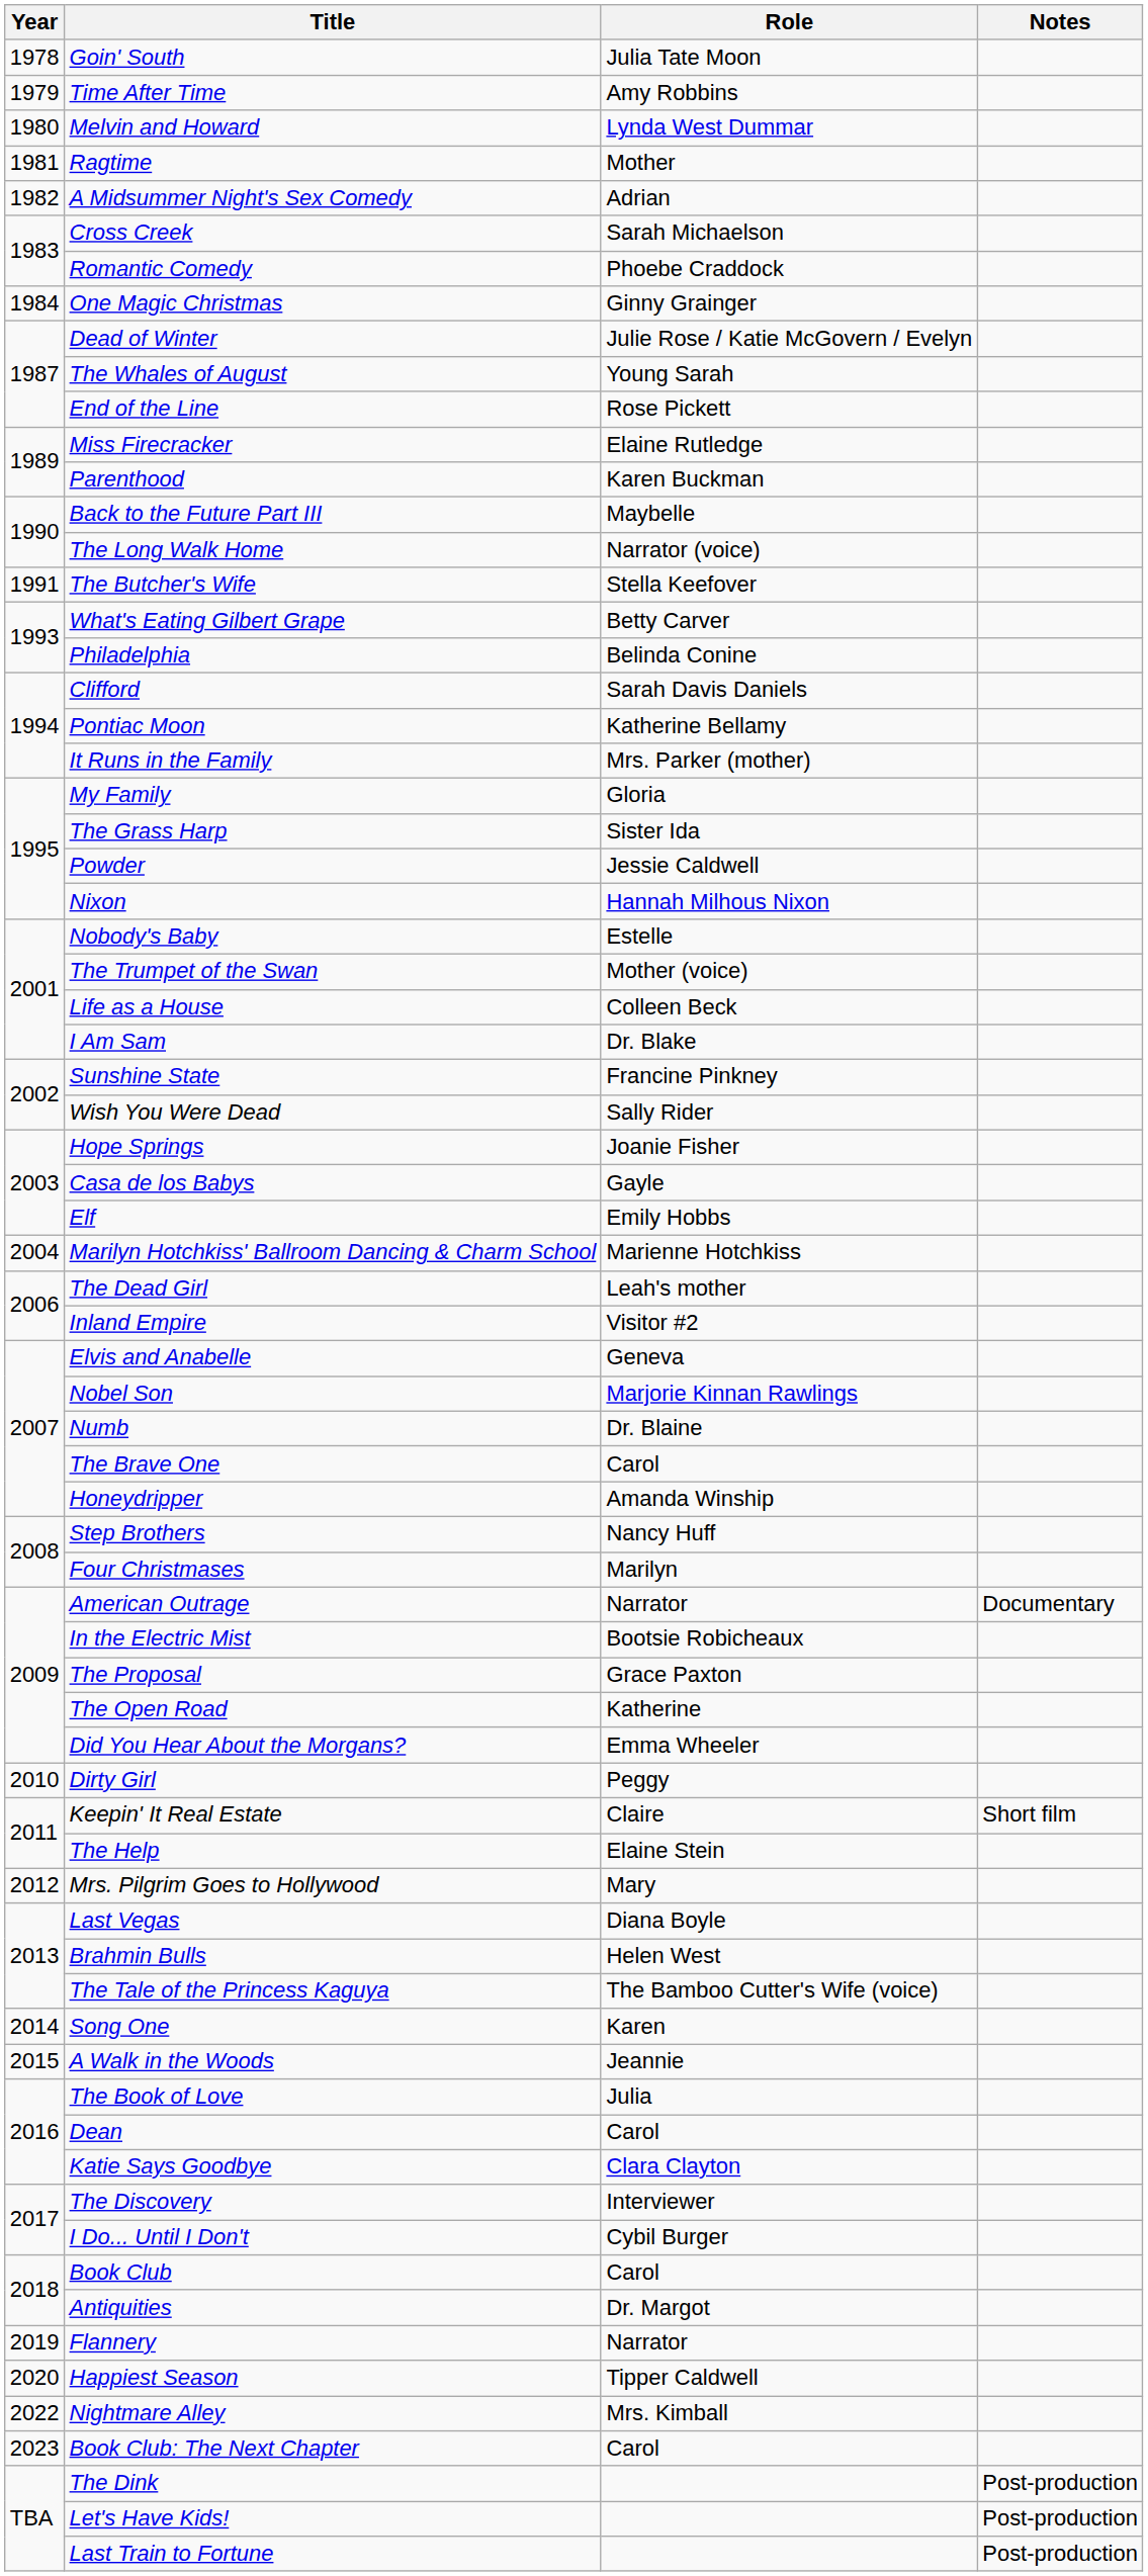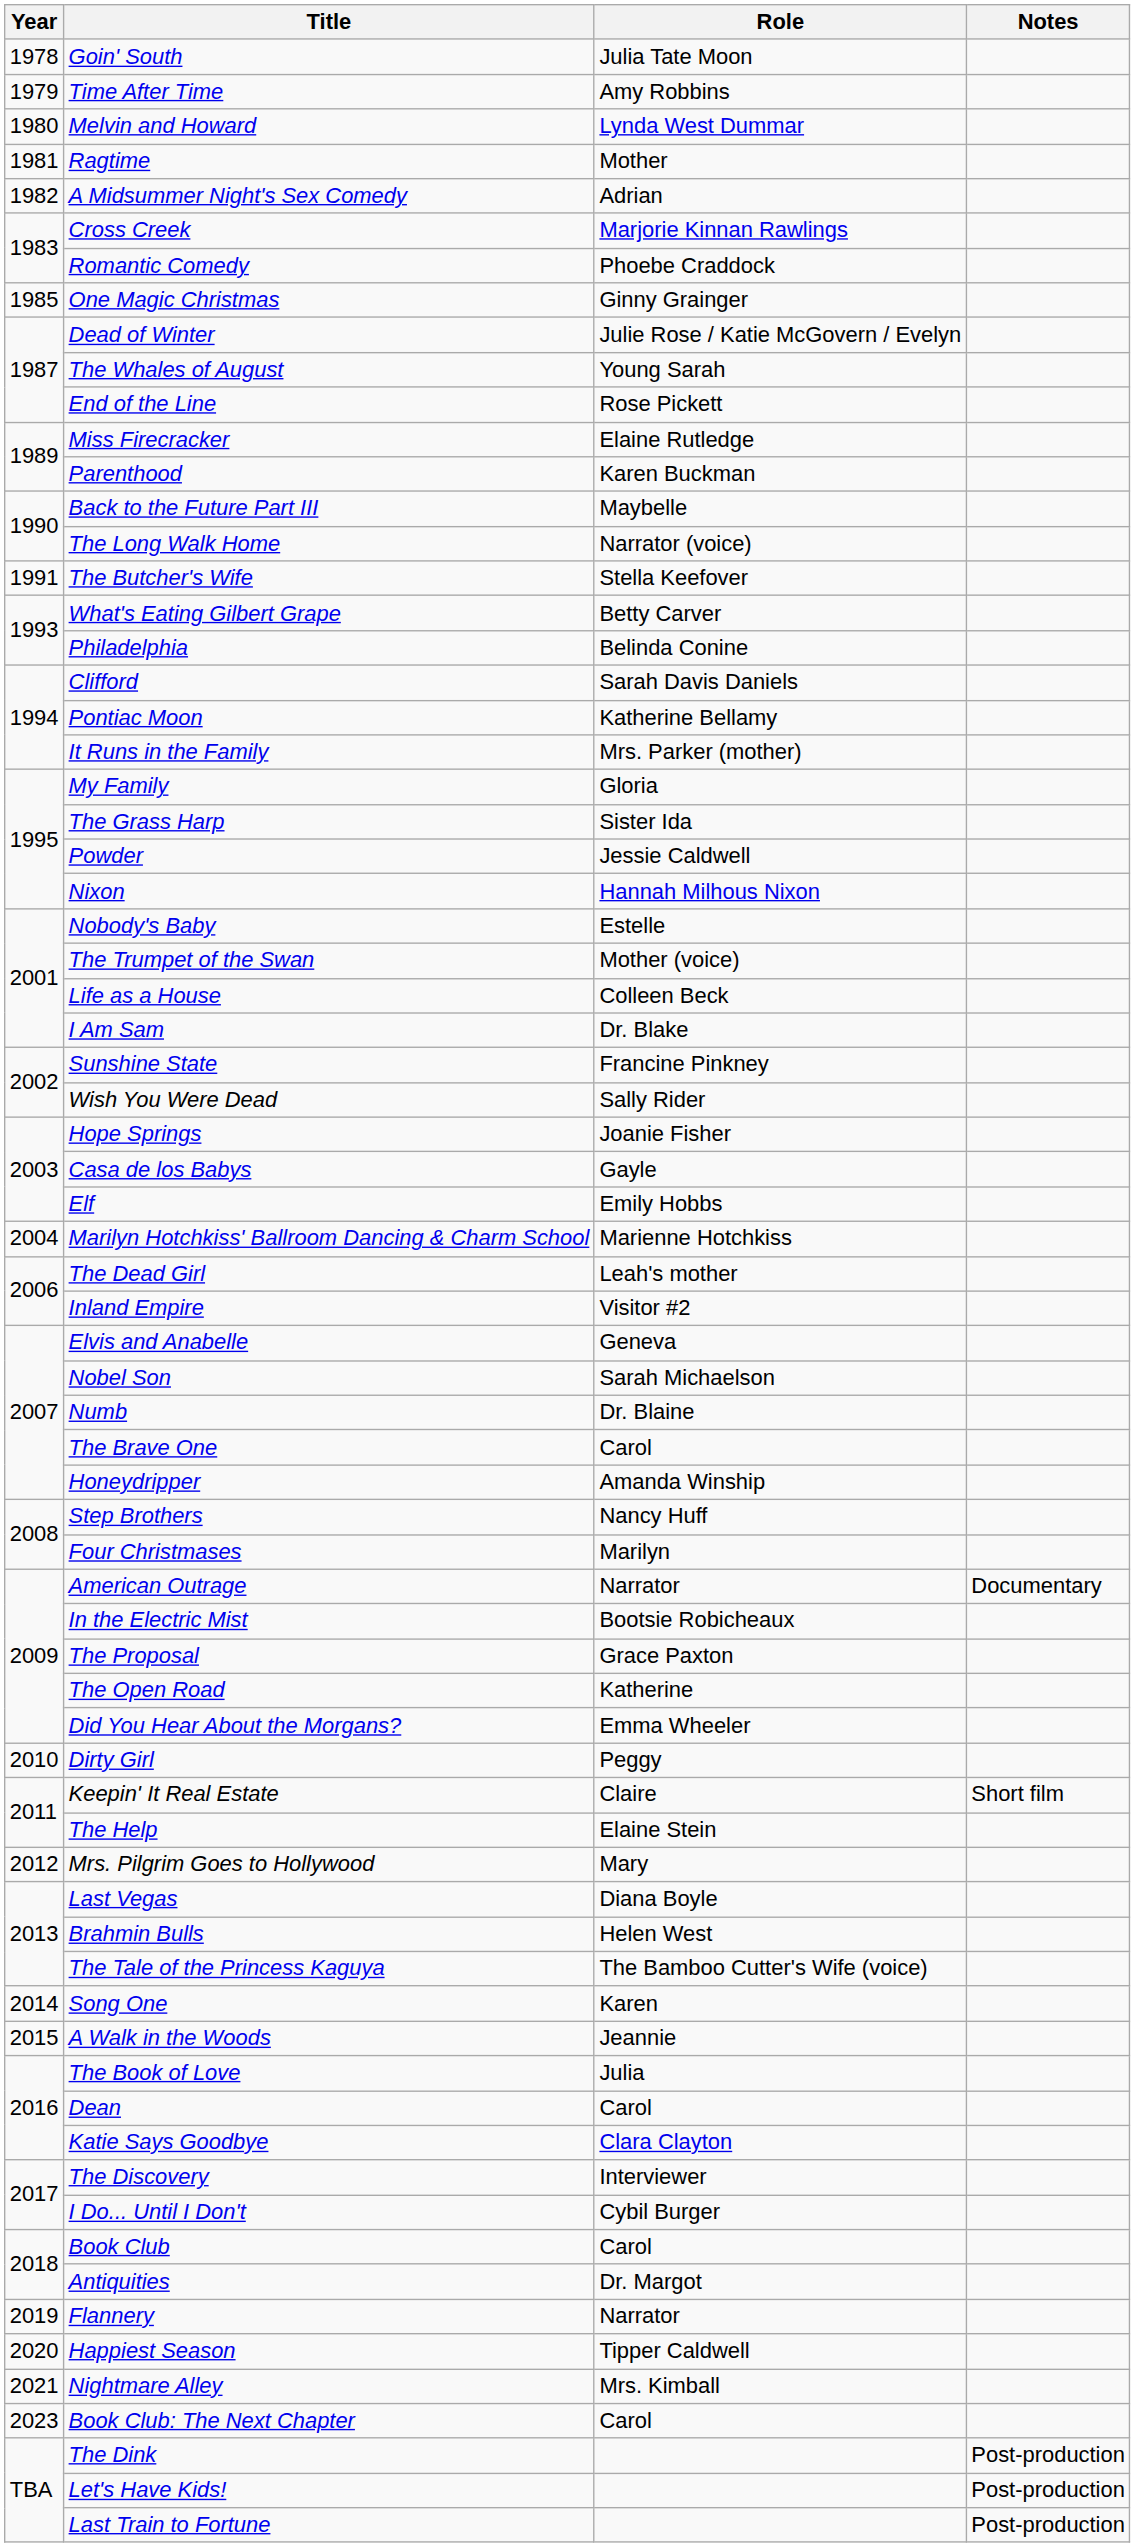 <table class="wikitable sortable">
 <tr>
 <th>Year</th>
 <th>Title</th>
 <th>Role</th>
 <th class="unsortable">Notes</th>
 </tr>
 <tr>
 <td>1978</td>
 <td><em><a href='#'>Goin' South</a></em></td>
 <td>Julia Tate Moon</td>
 <td></td>
 </tr>
 <tr>
 <td>1979</td>
 <td><em><a href='#'>Time After Time</a></em></td>
 <td>Amy Robbins</td>
 <td></td>
 </tr>
 <tr>
 <td>1980</td>
 <td><em><a href='#'>Melvin and Howard</a></em></td>
 <td><a href='#'>Lynda West Dummar</a></td>
 <td></td>
 </tr>
 <tr>
 <td>1981</td>
 <td><em><a href='#'>Ragtime</a></em></td>
 <td>Mother</td>
 <td></td>
 </tr>
 <tr>
 <td>1982</td>
 <td data-sort-value="Midsummer Night's Sex Comedy, A"><em><a href='#'>A Midsummer Night's Sex Comedy</a></em></td>
 <td>Adrian</td>
 <td></td>
 </tr>
 <tr>
 <td rowspan=2>1983</td>
 <td><em><a href='#'>Cross Creek</a></em></td>
-<td>Sarah Michaelson</td>
+<td><a href='#'>Marjorie Kinnan Rawlings</a></td>
 <td></td>
 </tr>
 <tr>
 <td><em><a href='#'>Romantic Comedy</a></em></td>
 <td>Phoebe Craddock</td>
 <td></td>
 </tr>
 <tr>
-<td>1984</td>
+<td>1985</td>
 <td><em><a href='#'>One Magic Christmas</a></em></td>
 <td>Ginny Grainger</td>
 <td></td>
 </tr>
 <tr>
 <td rowspan=3>1987</td>
 <td><em><a href='#'>Dead of Winter</a></em></td>
 <td>Julie Rose / Katie McGovern / Evelyn</td>
 <td></td>
 </tr>
 <tr>
 <td data-sort-value="Whales of August, The"><em><a href='#'>The Whales of August</a></em></td>
 <td>Young Sarah</td>
 <td></td>
 </tr>
 <tr>
 <td><em><a href='#'>End of the Line</a></em></td>
 <td>Rose Pickett</td>
 <td></td>
 </tr>
 <tr>
 <td rowspan=2>1989</td>
 <td><em><a href='#'>Miss Firecracker</a></em></td>
 <td>Elaine Rutledge</td>
 <td></td>
 </tr>
 <tr>
 <td><em><a href='#'>Parenthood</a></em></td>
 <td>Karen Buckman</td>
 <td></td>
 </tr>
 <tr>
 <td rowspan=2>1990</td>
 <td><em><a href='#'>Back to the Future Part III</a></em></td>
 <td>Maybelle</td>
 <td></td>
 </tr>
 <tr>
 <td data-sort-value="Long Walk Home, The"><em><a href='#'>The Long Walk Home</a></em></td>
 <td>Narrator (voice)</td>
 <td></td>
 </tr>
 <tr>
 <td>1991</td>
 <td data-sort-value="Butcher's Wife, The"><em><a href='#'>The Butcher's Wife</a></em></td>
 <td>Stella Keefover</td>
 <td></td>
 </tr>
 <tr>
 <td rowspan=2>1993</td>
 <td><em><a href='#'>What's Eating Gilbert Grape</a></em></td>
 <td>Betty Carver</td>
 <td></td>
 </tr>
 <tr>
 <td><em><a href='#'>Philadelphia</a></em></td>
 <td>Belinda Conine</td>
 <td></td>
 </tr>
 <tr>
 <td rowspan=3>1994</td>
 <td><em><a href='#'>Clifford</a></em></td>
 <td>Sarah Davis Daniels</td>
 <td></td>
 </tr>
 <tr>
 <td><em><a href='#'>Pontiac Moon</a></em></td>
 <td>Katherine Bellamy</td>
 <td></td>
 </tr>
 <tr>
 <td><em><a href='#'>It Runs in the Family</a></em></td>
 <td>Mrs. Parker (mother)</td>
 <td></td>
 </tr>
 <tr>
 <td rowspan=4>1995</td>
 <td><em><a href='#'>My Family</a></em></td>
 <td>Gloria</td>
 <td></td>
 </tr>
 <tr>
 <td data-sort-value="Grass Harp, The"><em><a href='#'>The Grass Harp</a></em></td>
 <td>Sister Ida</td>
 <td></td>
 </tr>
 <tr>
 <td><em><a href='#'>Powder</a></em></td>
 <td>Jessie Caldwell</td>
 <td></td>
 </tr>
 <tr>
 <td><em><a href='#'>Nixon</a></em></td>
 <td><a href='#'>Hannah Milhous Nixon</a></td>
 <td></td>
 </tr>
 <tr>
 <td rowspan=4>2001</td>
 <td><em><a href='#'>Nobody's Baby</a></em></td>
 <td>Estelle</td>
 <td></td>
 </tr>
 <tr>
 <td data-sort-value="Trumpet of the Swan, The"><em><a href='#'>The Trumpet of the Swan</a></em></td>
 <td>Mother (voice)</td>
 <td></td>
 </tr>
 <tr>
 <td><em><a href='#'>Life as a House</a></em></td>
 <td>Colleen Beck</td>
 <td></td>
 </tr>
 <tr>
 <td><em><a href='#'>I Am Sam</a></em></td>
 <td>Dr. Blake</td>
 <td></td>
 </tr>
 <tr>
 <td rowspan=2>2002</td>
 <td><em><a href='#'>Sunshine State</a></em></td>
 <td>Francine Pinkney</td>
 <td></td>
 </tr>
 <tr>
 <td><em>Wish You Were Dead</em></td>
 <td>Sally Rider</td>
 <td></td>
 </tr>
 <tr>
 <td rowspan=3>2003</td>
 <td><em><a href='#'>Hope Springs</a></em></td>
 <td>Joanie Fisher</td>
 <td></td>
 </tr>
 <tr>
 <td><em><a href='#'>Casa de los Babys</a></em></td>
 <td>Gayle</td>
 <td></td>
 </tr>
 <tr>
 <td><em><a href='#'>Elf</a></em></td>
 <td>Emily Hobbs</td>
 <td></td>
 </tr>
 <tr>
 <td>2004</td>
 <td><em><a href='#'>Marilyn Hotchkiss' Ballroom Dancing & Charm School</a></em></td>
 <td>Marienne Hotchkiss</td>
 <td></td>
 </tr>
 <tr>
 <td rowspan=2>2006</td>
 <td data-sort-value="Dead Girl, The"><em><a href='#'>The Dead Girl</a></em></td>
 <td>Leah's mother</td>
 <td></td>
 </tr>
 <tr>
 <td><em><a href='#'>Inland Empire</a></em></td>
 <td>Visitor #2</td>
 <td></td>
 </tr>
 <tr>
 <td rowspan=5>2007</td>
 <td><em><a href='#'>Elvis and Anabelle</a></em></td>
 <td>Geneva</td>
 <td></td>
 </tr>
 <tr>
 <td><em><a href='#'>Nobel Son</a></em></td>
-<td><a href='#'>Marjorie Kinnan Rawlings</a></td>
+<td>Sarah Michaelson</td>
 <td></td>
 </tr>
 <tr>
 <td><em><a href='#'>Numb</a></em></td>
 <td>Dr. Blaine</td>
 <td></td>
 </tr>
 <tr>
 <td data-sort-value="Brave One, The"><em><a href='#'>The Brave One</a></em></td>
 <td>Carol</td>
 <td></td>
 </tr>
 <tr>
 <td><em><a href='#'>Honeydripper</a></em></td>
 <td>Amanda Winship</td>
 <td></td>
 </tr>
 <tr>
 <td rowspan=2>2008</td>
 <td><em><a href='#'>Step Brothers</a></em></td>
 <td>Nancy Huff</td>
 <td></td>
 </tr>
 <tr>
 <td><em><a href='#'>Four Christmases</a></em></td>
 <td>Marilyn</td>
 <td></td>
 </tr>
 <tr>
 <td rowspan=5>2009</td>
 <td><em><a href='#'>American Outrage</a></em></td>
 <td>Narrator</td>
 <td>Documentary</td>
 </tr>
 <tr>
 <td><em><a href='#'>In the Electric Mist</a></em></td>
 <td>Bootsie Robicheaux</td>
 <td></td>
 </tr>
 <tr>
 <td data-sort-value="Proposal, The"><em><a href='#'>The Proposal</a></em></td>
 <td>Grace Paxton</td>
 <td></td>
 </tr>
 <tr>
 <td data-sort-value="Open Road, The"><em><a href='#'>The Open Road</a></em></td>
 <td>Katherine</td>
 <td></td>
 </tr>
 <tr>
 <td><em><a href='#'>Did You Hear About the Morgans?</a></em></td>
 <td>Emma Wheeler</td>
 <td></td>
 </tr>
 <tr>
 <td>2010</td>
 <td><em><a href='#'>Dirty Girl</a></em></td>
 <td>Peggy</td>
 <td></td>
 </tr>
 <tr>
 <td rowspan=2>2011</td>
 <td><em>Keepin' It Real Estate</em></td>
 <td>Claire</td>
 <td>Short film</td>
 </tr>
 <tr>
 <td data-sort-value="Help, The"><em><a href='#'>The Help</a></em></td>
 <td>Elaine Stein</td>
 <td></td>
 </tr>
 <tr>
 <td>2012</td>
 <td><em>Mrs. Pilgrim Goes to Hollywood</em></td>
 <td>Mary</td>
 <td></td>
 </tr>
 <tr>
 <td rowspan=3>2013</td>
 <td><em><a href='#'>Last Vegas</a></em></td>
 <td>Diana Boyle</td>
 <td></td>
 </tr>
 <tr>
 <td><em><a href='#'>Brahmin Bulls</a></em></td>
 <td>Helen West</td>
 <td></td>
 </tr>
 <tr>
 <td data-sort-value="Tale of the Princess Kaguya, The"><em><a href='#'>The Tale of the Princess Kaguya</a></em></td>
 <td>The Bamboo Cutter's Wife (voice)</td>
 <td></td>
 </tr>
 <tr>
 <td>2014</td>
 <td><em><a href='#'>Song One</a></em></td>
 <td>Karen</td>
 <td></td>
 </tr>
 <tr>
 <td>2015</td>
 <td data-sort-value="Walk in the Woods, A"><em><a href='#'>A Walk in the Woods</a></em></td>
 <td>Jeannie</td>
 <td></td>
 </tr>
 <tr>
 <td rowspan=3>2016</td>
 <td data-sort-value="Book of Love, The"><em><a href='#'>The Book of Love</a></em></td>
 <td>Julia</td>
 <td></td>
 </tr>
 <tr>
 <td><em><a href='#'>Dean</a></em></td>
 <td>Carol</td>
 <td></td>
 </tr>
 <tr>
 <td><em><a href='#'>Katie Says Goodbye</a></em></td>
 <td><a href='#'>Clara Clayton</a></td>
 <td></td>
 </tr>
 <tr>
 <td rowspan=2>2017</td>
 <td data-sort-value="Discovery, The"><em><a href='#'>The Discovery</a></em></td>
 <td>Interviewer</td>
 <td></td>
 </tr>
 <tr>
 <td><em><a href='#'>I Do... Until I Don't</a></em></td>
 <td>Cybil Burger</td>
 <td></td>
 </tr>
 <tr>
 <td rowspan=2>2018</td>
 <td><em><a href='#'>Book Club</a></em></td>
 <td>Carol</td>
 <td></td>
 </tr>
 <tr>
 <td><em><a href='#'>Antiquities</a></em></td>
 <td>Dr. Margot</td>
 <td></td>
 </tr>
 <tr>
 <td>2019</td>
 <td><em><a href='#'>Flannery</a></em></td>
 <td>Narrator</td>
 <td></td>
 </tr>
 <tr>
 <td>2020</td>
 <td><em><a href='#'>Happiest Season</a></em></td>
 <td>Tipper Caldwell</td>
 <td></td>
 </tr>
 <tr>
-<td>2022</td>
+<td>2021</td>
 <td><em><a href='#'>Nightmare Alley</a></em></td>
 <td>Mrs. Kimball</td>
 <td></td>
 </tr>
 <tr>
 <td>2023</td>
 <td><em><a href='#'>Book Club: The Next Chapter</a></em></td>
 <td>Carol</td>
 <td></td>
 </tr>
 <tr>
 <td rowspan=3>TBA</td>
 <td><em><a href='#'>The Dink</a></em></td>
 <td></td>
 <td>Post-production</td>
 </tr>
 <tr>
 <td><em><a href='#'>Let's Have Kids!</a></em></td>
 <td></td>
 <td>Post-production</td>
 </tr>
 <tr>
 <td><em><a href='#'>Last Train to Fortune</a></em></td>
 <td></td>
 <td>Post-production</td>
 </tr>
 </table>
